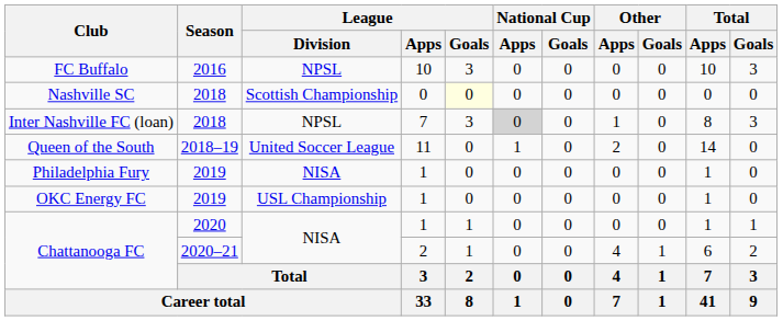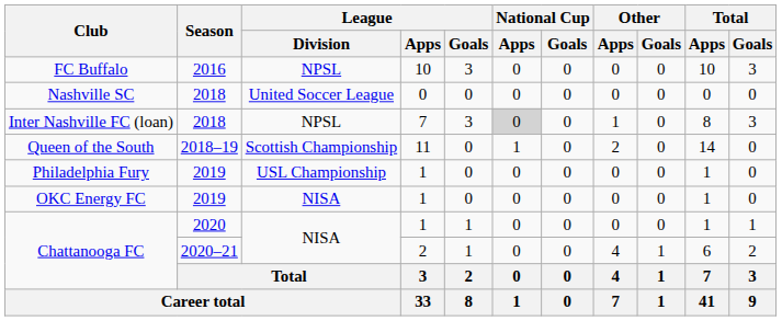 <table class="wikitable" style="text-align: center;">
 <tr>
 <th rowspan="2">Club</th>
 <th rowspan="2">Season</th>
 <th colspan="3">League</th>
 <th colspan="2">National Cup</th>
 <th colspan="2">Other</th>
 <th colspan="2">Total</th>
 </tr>
 <tr>
 <th>Division</th>
 <th>Apps</th>
 <th>Goals</th>
 <th>Apps</th>
 <th>Goals</th>
 <th>Apps</th>
 <th>Goals</th>
 <th>Apps</th>
 <th>Goals</th>
 </tr>
 <tr>
 <td><a href='#'>FC Buffalo</a></td>
 <td><a href='#'>2016</a></td>
 <td><a href='#'>NPSL</a></td>
 <td>10</td>
 <td>3</td>
 <td>0</td>
 <td>0</td>
 <td>0</td>
 <td>0</td>
 <td>10</td>
 <td>3</td>
 </tr>
 <tr>
 <td><a href='#'>Nashville SC</a></td>
 <td><a href='#'>2018</a></td>
-<td><a href='#'>Scottish Championship</a></td>
+<td><a href='#'>United Soccer League</a></td>
 <td>0</td>
-<td style="background: lightyellow;">0</td>
+<td>0</td>
 <td>0</td>
 <td>0</td>
 <td>0</td>
 <td>0</td>
 <td>0</td>
 <td>0</td>
 </tr>
 <tr>
 <td><a href='#'>Inter Nashville FC</a> (loan)</td>
 <td><a href='#'>2018</a></td>
 <td>NPSL</td>
 <td>7</td>
 <td>3</td>
 <td style="background: lightgrey;">0</td>
 <td>0</td>
 <td>1</td>
 <td>0</td>
 <td>8</td>
 <td>3</td>
 </tr>
 <tr>
 <td><a href='#'>Queen of the South</a></td>
 <td><a href='#'>2018–19</a></td>
-<td><a href='#'>United Soccer League</a></td>
+<td><a href='#'>Scottish Championship</a></td>
 <td>11</td>
 <td>0</td>
 <td>1</td>
 <td>0</td>
 <td>2</td>
 <td>0</td>
 <td>14</td>
 <td>0</td>
 </tr>
 <tr>
 <td><a href='#'>Philadelphia Fury</a></td>
 <td><a href='#'>2019</a></td>
-<td><a href='#'>NISA</a></td>
+<td><a href='#'>USL Championship</a></td>
 <td>1</td>
 <td>0</td>
 <td>0</td>
 <td>0</td>
 <td>0</td>
 <td>0</td>
 <td>1</td>
 <td>0</td>
 </tr>
 <tr>
 <td><a href='#'>OKC Energy FC</a></td>
 <td><a href='#'>2019</a></td>
-<td><a href='#'>USL Championship</a></td>
+<td><a href='#'>NISA</a></td>
 <td>1</td>
 <td>0</td>
 <td>0</td>
 <td>0</td>
 <td>0</td>
 <td>0</td>
 <td>1</td>
 <td>0</td>
 </tr>
 <tr>
 <td rowspan="3"><a href='#'>Chattanooga FC</a></td>
 <td><a href='#'>2020</a></td>
 <td rowspan="2">NISA</td>
 <td>1</td>
 <td>1</td>
 <td>0</td>
 <td>0</td>
 <td>0</td>
 <td>0</td>
 <td>1</td>
 <td>1</td>
 </tr>
 <tr>
 <td><a href='#'>2020–21</a></td>
 <td>2</td>
 <td>1</td>
 <td>0</td>
 <td>0</td>
 <td>4</td>
 <td>1</td>
 <td>6</td>
 <td>2</td>
 </tr>
 <tr>
 <th colspan="2">Total</th>
 <th>3</th>
 <th>2</th>
 <th>0</th>
 <th>0</th>
 <th>4</th>
 <th>1</th>
 <th>7</th>
 <th>3</th>
 </tr>
 <tr>
 <th colspan="3">Career total</th>
 <th>33</th>
 <th>8</th>
 <th>1</th>
 <th>0</th>
 <th>7</th>
 <th>1</th>
 <th>41</th>
 <th>9</th>
 </tr>
 </table>
